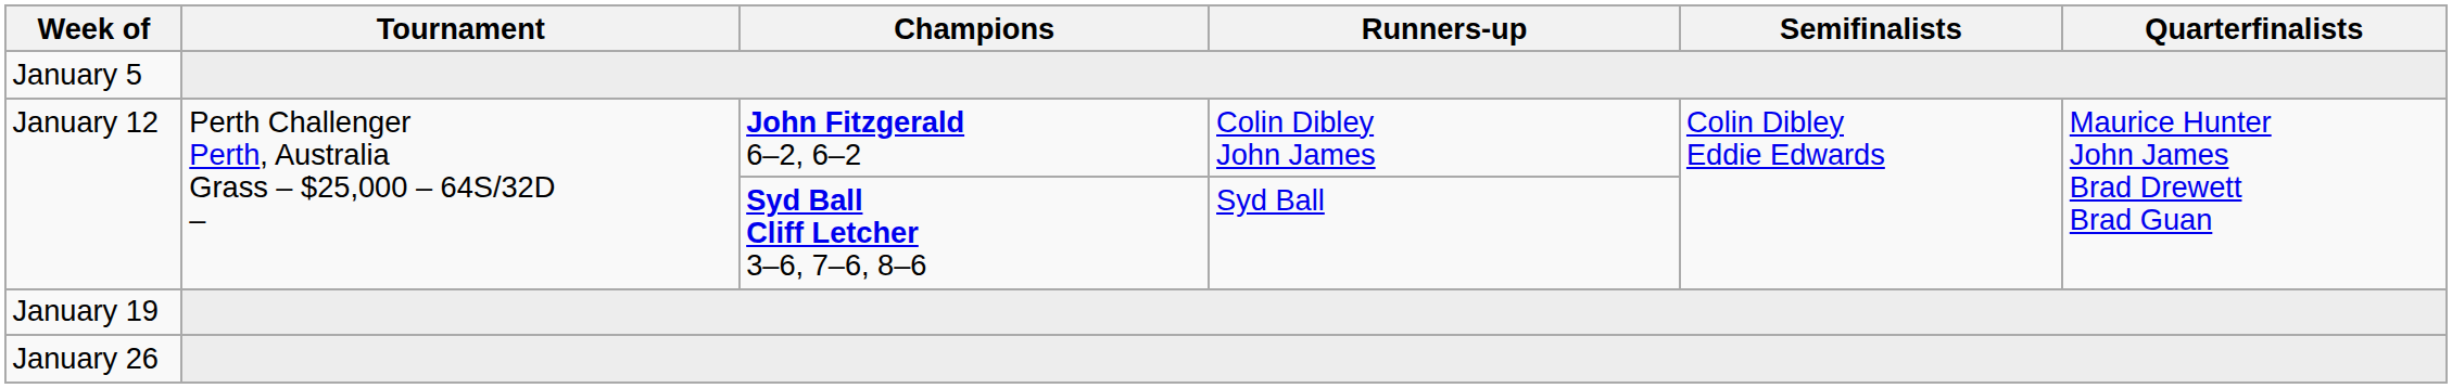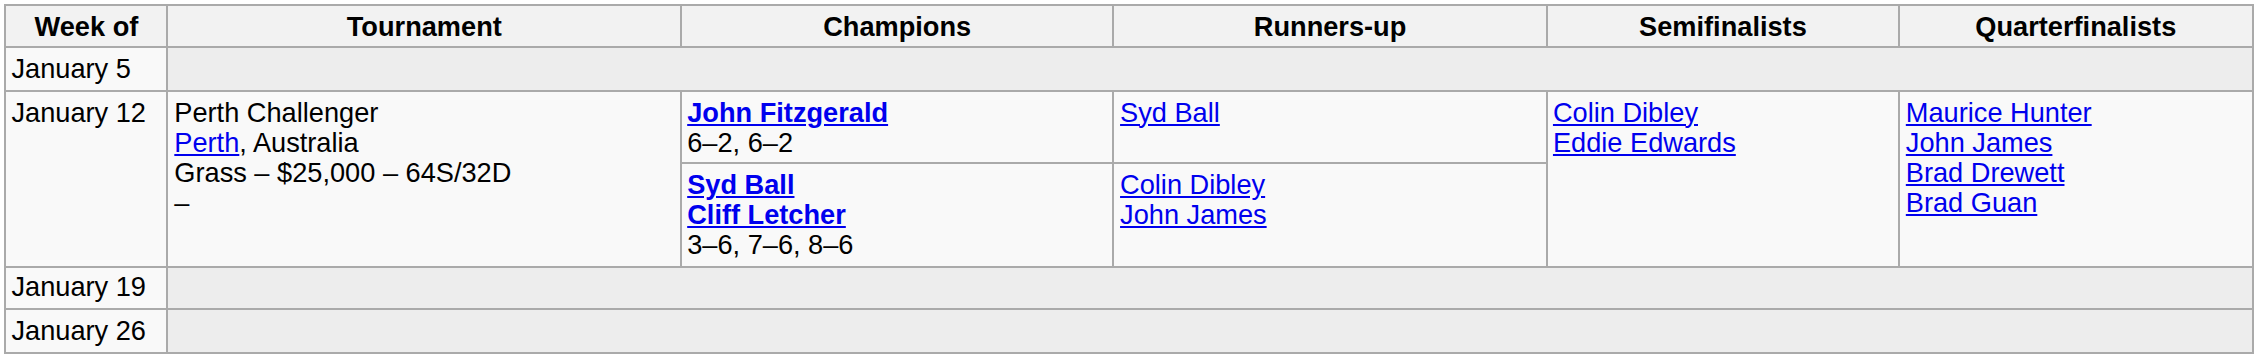 <table class="wikitable" style="font-size:85%;">
 <tr>
 <th width="75">Week of</th>
 <th width="250">Tournament</th>
 <th width="210">Champions</th>
 <th width="210">Runners-up</th>
 <th width="170">Semifinalists</th>
 <th width="170">Quarterfinalists</th>
 </tr>
 <tr valign="top">
 <td rowspan="1">January 5</td>
 <td colspan="5" bgcolor="#ededed"></td>
 </tr>
 <tr valign="top">
 <td rowspan="2">January 12</td>
 <td rowspan="2">Perth Challenger<br><a href='#'>Perth</a>, Australia<br>Grass – $25,000 – 64S/32D<br>  – </td>
 <td> <strong><a href='#'>John Fitzgerald</a></strong> <br>6–2, 6–2</td>
-<td> <a href='#'>Colin Dibley</a><br>  <a href='#'>John James</a></td>
+<td> <a href='#'>Syd Ball</a></td>
 <td rowspan="2"> <a href='#'>Colin Dibley</a> <br>  <a href='#'>Eddie Edwards</a></td>
 <td rowspan="2"> <a href='#'>Maurice Hunter</a> <br> <a href='#'>John James</a> <br> <a href='#'>Brad Drewett</a> <br>  <a href='#'>Brad Guan</a></td>
 </tr>
 <tr valign="top">
 <td> <strong><a href='#'>Syd Ball</a></strong> <br> <strong><a href='#'>Cliff Letcher</a></strong><br>3–6, 7–6, 8–6</td>
-<td> <a href='#'>Syd Ball</a></td>
+<td> <a href='#'>Colin Dibley</a><br>  <a href='#'>John James</a></td>
 </tr>
 <tr valign="top">
 <td rowspan="1">January 19</td>
 <td colspan="5" bgcolor="#ededed"></td>
 </tr>
 <tr valign="top">
 <td rowspan="1">January 26</td>
 <td colspan="5" bgcolor="#ededed"></td>
 </tr>
 </table>
